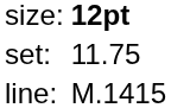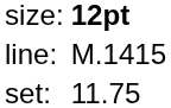 <table style="margin-left:40px;">
 <tr>
 <td>size:</td>
 <td><strong>12pt</strong></td>
 </tr>
 <tr>
+<td>line:</td>
+<td>M.1415</td>
+</tr>
+<tr>
 <td>set:</td>
 <td>11.75</td>
 </tr>
-<tr>
-<td>line:</td>
-<td>M.1415</td>
-</tr>
 </table>
